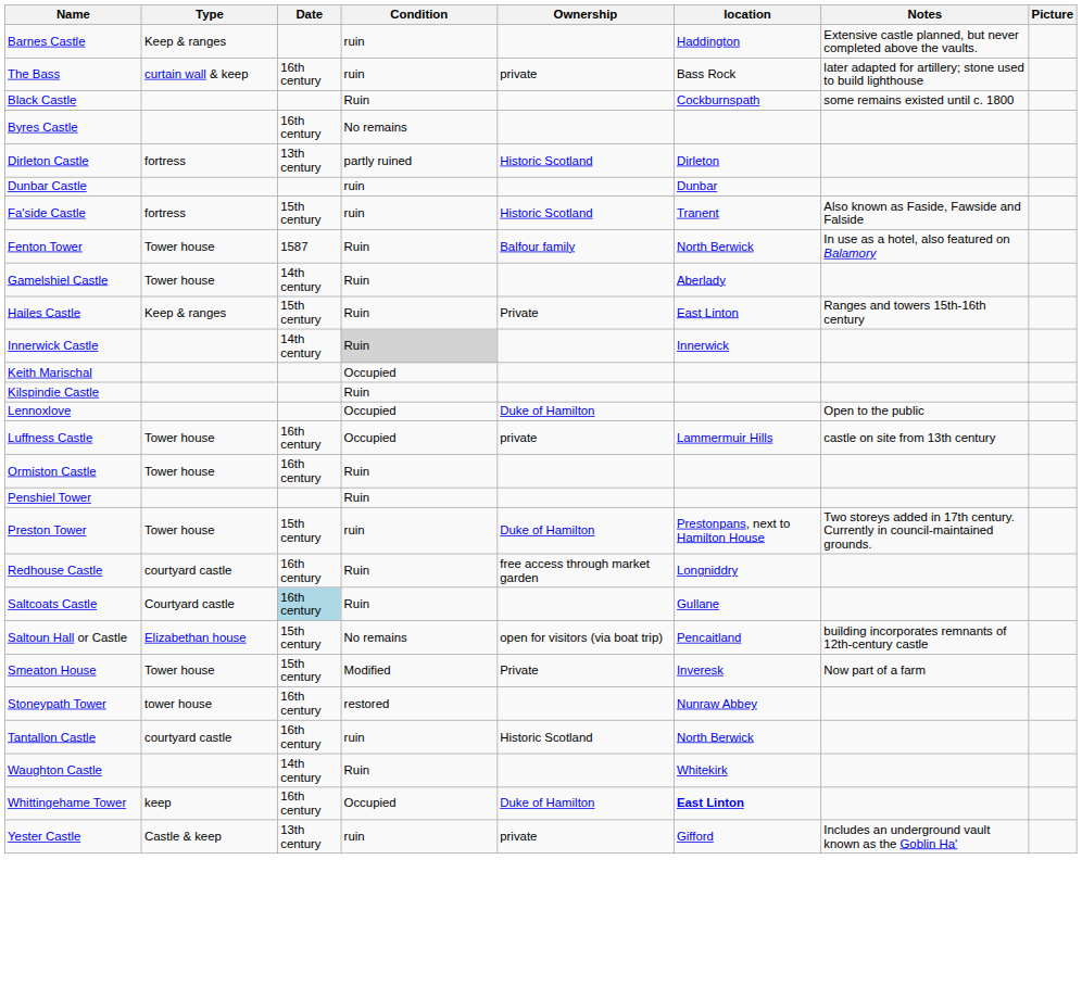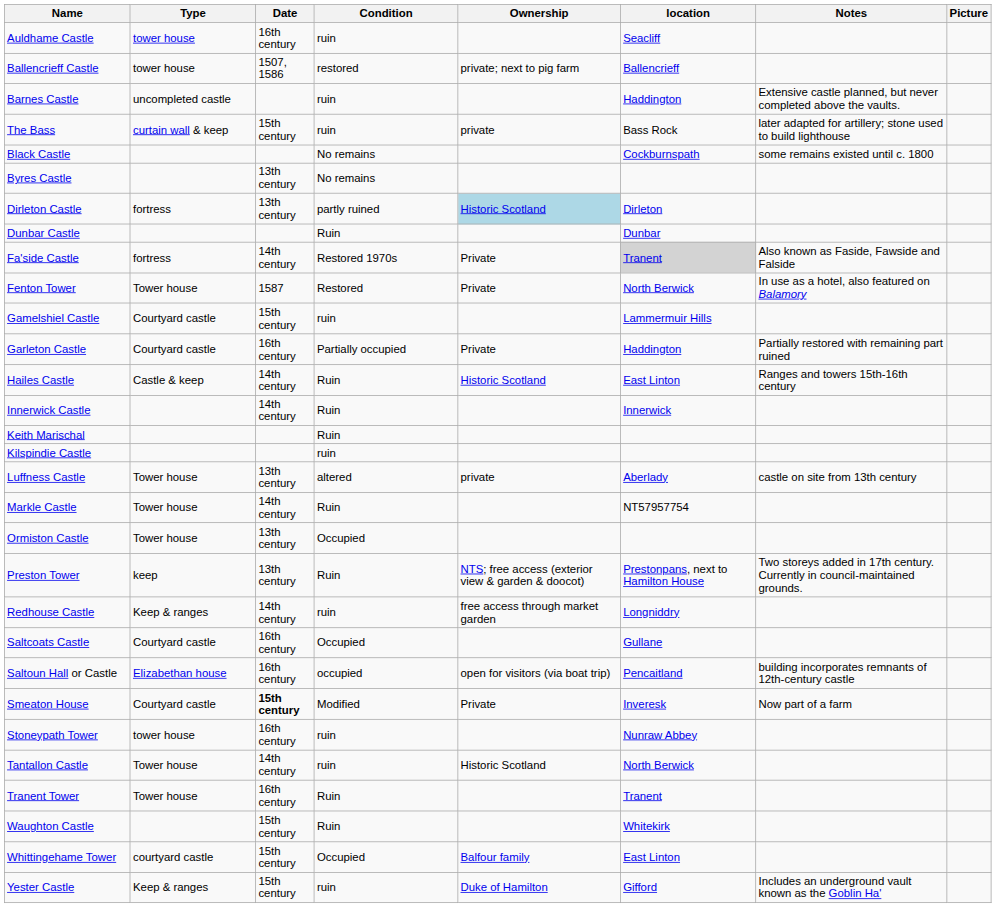 <table class="wikitable sortable" style="font-size:90%">
 <tr>
 <th style="width:13%;">Name</th>
 <th style="width:13%;">Type</th>
 <th style="width:6%;">Date</th>
 <th style="width:15%;">Condition</th>
 <th style="width:17%;">Ownership</th>
 <th style="width:14%;">location</th>
 <th style="width:20%;">Notes</th>
 <th style="width:20%;">Picture</th>
 </tr>
 <tr>
+<td><a href='#'>Auldhame Castle</a></td>
+<td><a href='#'>tower house</a></td>
+<td>16th century</td>
+<td>ruin</td>
+<td></td>
+<td><a href='#'>Seacliff</a> </td>
+<td></td>
+<td></td>
+</tr>
+<tr>
+<td><a href='#'>Ballencrieff Castle</a></td>
+<td>tower house</td>
+<td>1507, 1586</td>
+<td>restored</td>
+<td>private; next to pig farm</td>
+<td><a href='#'>Ballencrieff</a> </td>
+<td></td>
+<td></td>
+</tr>
+<tr>
 <td><a href='#'>Barnes Castle</a></td>
-<td>Keep & ranges</td>
+<td>uncompleted castle</td>
 <td></td>
 <td>ruin</td>
 <td></td>
 <td><a href='#'>Haddington</a> <br> </td>
 <td>Extensive castle planned, but never completed above the vaults.</td>
 <td></td>
 </tr>
 <tr>
 <td><a href='#'>The Bass</a></td>
 <td><a href='#'>curtain wall</a> & keep</td>
-<td>16th century</td>
+<td>15th century</td>
 <td>ruin</td>
 <td>private</td>
 <td>Bass Rock <br> </td>
 <td>later adapted for artillery; stone used to build lighthouse</td>
 <td></td>
 </tr>
 <tr>
 <td><a href='#'>Black Castle</a></td>
 <td></td>
 <td></td>
-<td>Ruin</td>
+<td>No remains</td>
 <td></td>
 <td><a href='#'>Cockburnspath</a> <br> </td>
 <td>some remains existed until c. 1800</td>
 <td></td>
 </tr>
 <tr>
 <td><a href='#'>Byres Castle</a></td>
 <td></td>
-<td>16th century</td>
+<td>13th century</td>
 <td>No remains</td>
 <td></td>
 <td></td>
 <td></td>
 <td></td>
 </tr>
 <tr>
 <td><a href='#'>Dirleton Castle</a></td>
 <td>fortress</td>
 <td>13th century</td>
 <td>partly ruined</td>
-<td><a href='#'>Historic Scotland</a></td>
+<td style="background: lightblue;"><a href='#'>Historic Scotland</a></td>
 <td><a href='#'>Dirleton</a> <br> </td>
 <td></td>
 <td></td>
 </tr>
 <tr>
 <td><a href='#'>Dunbar Castle</a></td>
 <td></td>
 <td></td>
-<td>ruin</td>
+<td>Ruin</td>
 <td></td>
 <td><a href='#'>Dunbar</a> <br> </td>
 <td></td>
 <td></td>
 </tr>
 <tr>
 <td><a href='#'>Fa'side Castle</a></td>
 <td>fortress</td>
-<td>15th century</td>
-<td>ruin</td>
-<td><a href='#'>Historic Scotland</a></td>
-<td><a href='#'>Tranent</a> <br> </td>
+<td>14th century</td>
+<td>Restored 1970s</td>
+<td>Private</td>
+<td style="background: lightgrey;"><a href='#'>Tranent</a> <br> </td>
 <td>Also known as Faside, Fawside and Falside</td>
 <td></td>
 </tr>
 <tr>
 <td><a href='#'>Fenton Tower</a></td>
 <td>Tower house</td>
 <td>1587</td>
-<td>Ruin</td>
-<td><a href='#'>Balfour family</a></td>
+<td>Restored</td>
+<td>Private</td>
 <td><a href='#'>North Berwick</a> <br> </td>
 <td>In use as a hotel, also featured on <em><a href='#'>Balamory</a></em></td>
 <td></td>
 </tr>
 <tr>
 <td><a href='#'>Gamelshiel Castle</a></td>
-<td>Tower house</td>
-<td>14th century</td>
-<td>Ruin</td>
+<td>Courtyard castle</td>
+<td>15th century</td>
+<td>ruin</td>
 <td></td>
-<td><a href='#'>Aberlady</a> <br> </td>
+<td><a href='#'>Lammermuir Hills</a> </td>
 <td></td>
 <td></td>
 </tr>
 <tr>
+<td><a href='#'>Garleton Castle</a></td>
+<td>Courtyard castle</td>
+<td>16th century</td>
+<td>Partially occupied</td>
+<td>Private</td>
+<td><a href='#'>Haddington</a> <br> </td>
+<td>Partially restored with remaining part ruined</td>
+<td></td>
+</tr>
+<tr>
 <td><a href='#'>Hailes Castle</a></td>
-<td>Keep & ranges</td>
-<td>15th century</td>
+<td>Castle & keep</td>
+<td>14th century</td>
 <td>Ruin</td>
-<td>Private</td>
+<td><a href='#'>Historic Scotland</a></td>
 <td><a href='#'>East Linton</a> <br> </td>
 <td>Ranges and towers 15th-16th century</td>
 <td></td>
 </tr>
 <tr>
 <td><a href='#'>Innerwick Castle</a></td>
 <td></td>
 <td>14th century</td>
-<td style="background: lightgrey;">Ruin</td>
+<td>Ruin</td>
 <td></td>
 <td><a href='#'>Innerwick</a></td>
 <td></td>
 <td></td>
 </tr>
 <tr>
 <td><a href='#'>Keith Marischal</a></td>
 <td></td>
 <td></td>
-<td>Occupied</td>
+<td>Ruin</td>
 <td></td>
 <td></td>
 <td></td>
 <td></td>
 </tr>
 <tr>
 <td><a href='#'>Kilspindie Castle</a></td>
 <td></td>
 <td></td>
-<td>Ruin</td>
+<td>ruin</td>
 <td></td>
 <td></td>
 <td></td>
 <td></td>
 </tr>
 <tr>
-<td><a href='#'>Lennoxlove</a></td>
-<td></td>
-<td></td>
-<td>Occupied</td>
-<td><a href='#'>Duke of Hamilton</a></td>
-<td></td>
-<td>Open to the public</td>
+<td><a href='#'>Luffness Castle</a></td>
+<td>Tower house</td>
+<td>13th century</td>
+<td>altered</td>
+<td>private</td>
+<td><a href='#'>Aberlady</a> <br> </td>
+<td>castle on site from 13th century</td>
 <td></td>
 </tr>
 <tr>
-<td><a href='#'>Luffness Castle</a></td>
+<td><a href='#'>Markle Castle</a></td>
 <td>Tower house</td>
-<td>16th century</td>
-<td>Occupied</td>
-<td>private</td>
-<td><a href='#'>Lammermuir Hills</a> </td>
-<td>castle on site from 13th century</td>
+<td>14th century</td>
+<td>Ruin</td>
+<td></td>
+<td>NT57957754</td>
+<td></td>
 <td></td>
 </tr>
 <tr>
 <td><a href='#'>Ormiston Castle</a></td>
 <td>Tower house</td>
-<td>16th century</td>
-<td>Ruin</td>
-<td></td>
-<td></td>
-<td></td>
-<td></td>
-</tr>
-<tr>
-<td><a href='#'>Penshiel Tower</a></td>
-<td></td>
-<td></td>
-<td>Ruin</td>
+<td>13th century</td>
+<td>Occupied</td>
 <td></td>
 <td></td>
 <td></td>
 <td></td>
 </tr>
 <tr>
 <td><a href='#'>Preston Tower</a></td>
-<td>Tower house</td>
-<td>15th century</td>
-<td>ruin</td>
-<td><a href='#'>Duke of Hamilton</a></td>
+<td>keep</td>
+<td>13th century</td>
+<td>Ruin</td>
+<td><a href='#'>NTS</a>; free access (exterior view & garden & doocot)</td>
 <td><a href='#'>Prestonpans</a>, next to <a href='#'>Hamilton House</a> <br> </td>
 <td>Two storeys added in 17th century. Currently in council-maintained grounds.</td>
 <td></td>
 </tr>
 <tr>
 <td><a href='#'>Redhouse Castle</a></td>
-<td>courtyard castle</td>
-<td>16th century</td>
-<td>Ruin</td>
+<td>Keep & ranges</td>
+<td>14th century</td>
+<td>ruin</td>
 <td>free access through market garden</td>
 <td><a href='#'>Longniddry</a> <br> </td>
 <td></td>
 <td></td>
 </tr>
 <tr>
 <td><a href='#'>Saltcoats Castle</a></td>
 <td>Courtyard castle</td>
-<td style="background: lightblue;">16th century</td>
-<td>Ruin</td>
+<td>16th century</td>
+<td>Occupied</td>
 <td></td>
 <td><a href='#'>Gullane</a></td>
 <td></td>
 <td></td>
 </tr>
 <tr>
 <td><a href='#'>Saltoun Hall</a> or Castle</td>
 <td><a href='#'>Elizabethan house</a></td>
-<td>15th century</td>
-<td>No remains</td>
+<td>16th century</td>
+<td>occupied</td>
 <td>open for visitors (via boat trip)</td>
 <td><a href='#'>Pencaitland</a> <br> </td>
 <td>building incorporates remnants of 12th-century castle</td>
 <td></td>
 </tr>
 <tr>
 <td><a href='#'>Smeaton House</a></td>
-<td>Tower house</td>
-<td>15th century</td>
+<td>Courtyard castle</td>
+<td><strong>15th century</strong></td>
 <td>Modified</td>
 <td>Private</td>
 <td><a href='#'>Inveresk</a></td>
 <td>Now part of a farm</td>
 <td></td>
 </tr>
 <tr>
 <td><a href='#'>Stoneypath Tower</a></td>
 <td>tower house</td>
 <td>16th century</td>
-<td>restored</td>
+<td>ruin</td>
 <td></td>
 <td><a href='#'>Nunraw Abbey</a> <br> </td>
 <td></td>
 <td></td>
 </tr>
 <tr>
 <td><a href='#'>Tantallon Castle</a></td>
-<td>courtyard castle</td>
-<td>16th century</td>
+<td>Tower house</td>
+<td>14th century</td>
 <td>ruin</td>
 <td>Historic Scotland</td>
 <td><a href='#'>North Berwick</a> <br> </td>
 <td></td>
 <td></td>
 </tr>
 <tr>
+<td><a href='#'>Tranent Tower</a></td>
+<td>Tower house</td>
+<td>16th century</td>
+<td>Ruin</td>
+<td></td>
+<td><a href='#'>Tranent</a></td>
+<td></td>
+<td></td>
+</tr>
+<tr>
 <td><a href='#'>Waughton Castle</a></td>
 <td></td>
-<td>14th century</td>
+<td>15th century</td>
 <td>Ruin</td>
 <td></td>
 <td><a href='#'>Whitekirk</a></td>
 <td></td>
 <td></td>
 </tr>
 <tr>
 <td><a href='#'>Whittingehame Tower</a></td>
-<td>keep</td>
-<td>16th century</td>
+<td>courtyard castle</td>
+<td>15th century</td>
 <td>Occupied</td>
-<td><a href='#'>Duke of Hamilton</a></td>
-<td><strong><a href='#'>East Linton</a> <br> </strong></td>
+<td><a href='#'>Balfour family</a></td>
+<td><a href='#'>East Linton</a> <br> </td>
 <td></td>
 <td></td>
 </tr>
 <tr>
 <td><a href='#'>Yester Castle</a></td>
-<td>Castle & keep</td>
-<td>13th century</td>
+<td>Keep & ranges</td>
+<td>15th century</td>
 <td>ruin</td>
-<td>private</td>
+<td><a href='#'>Duke of Hamilton</a></td>
 <td><a href='#'>Gifford</a> <br> </td>
 <td>Includes an underground vault known as the <a href='#'>Goblin Ha'</a></td>
 <td></td>
 </tr>
 </table>
